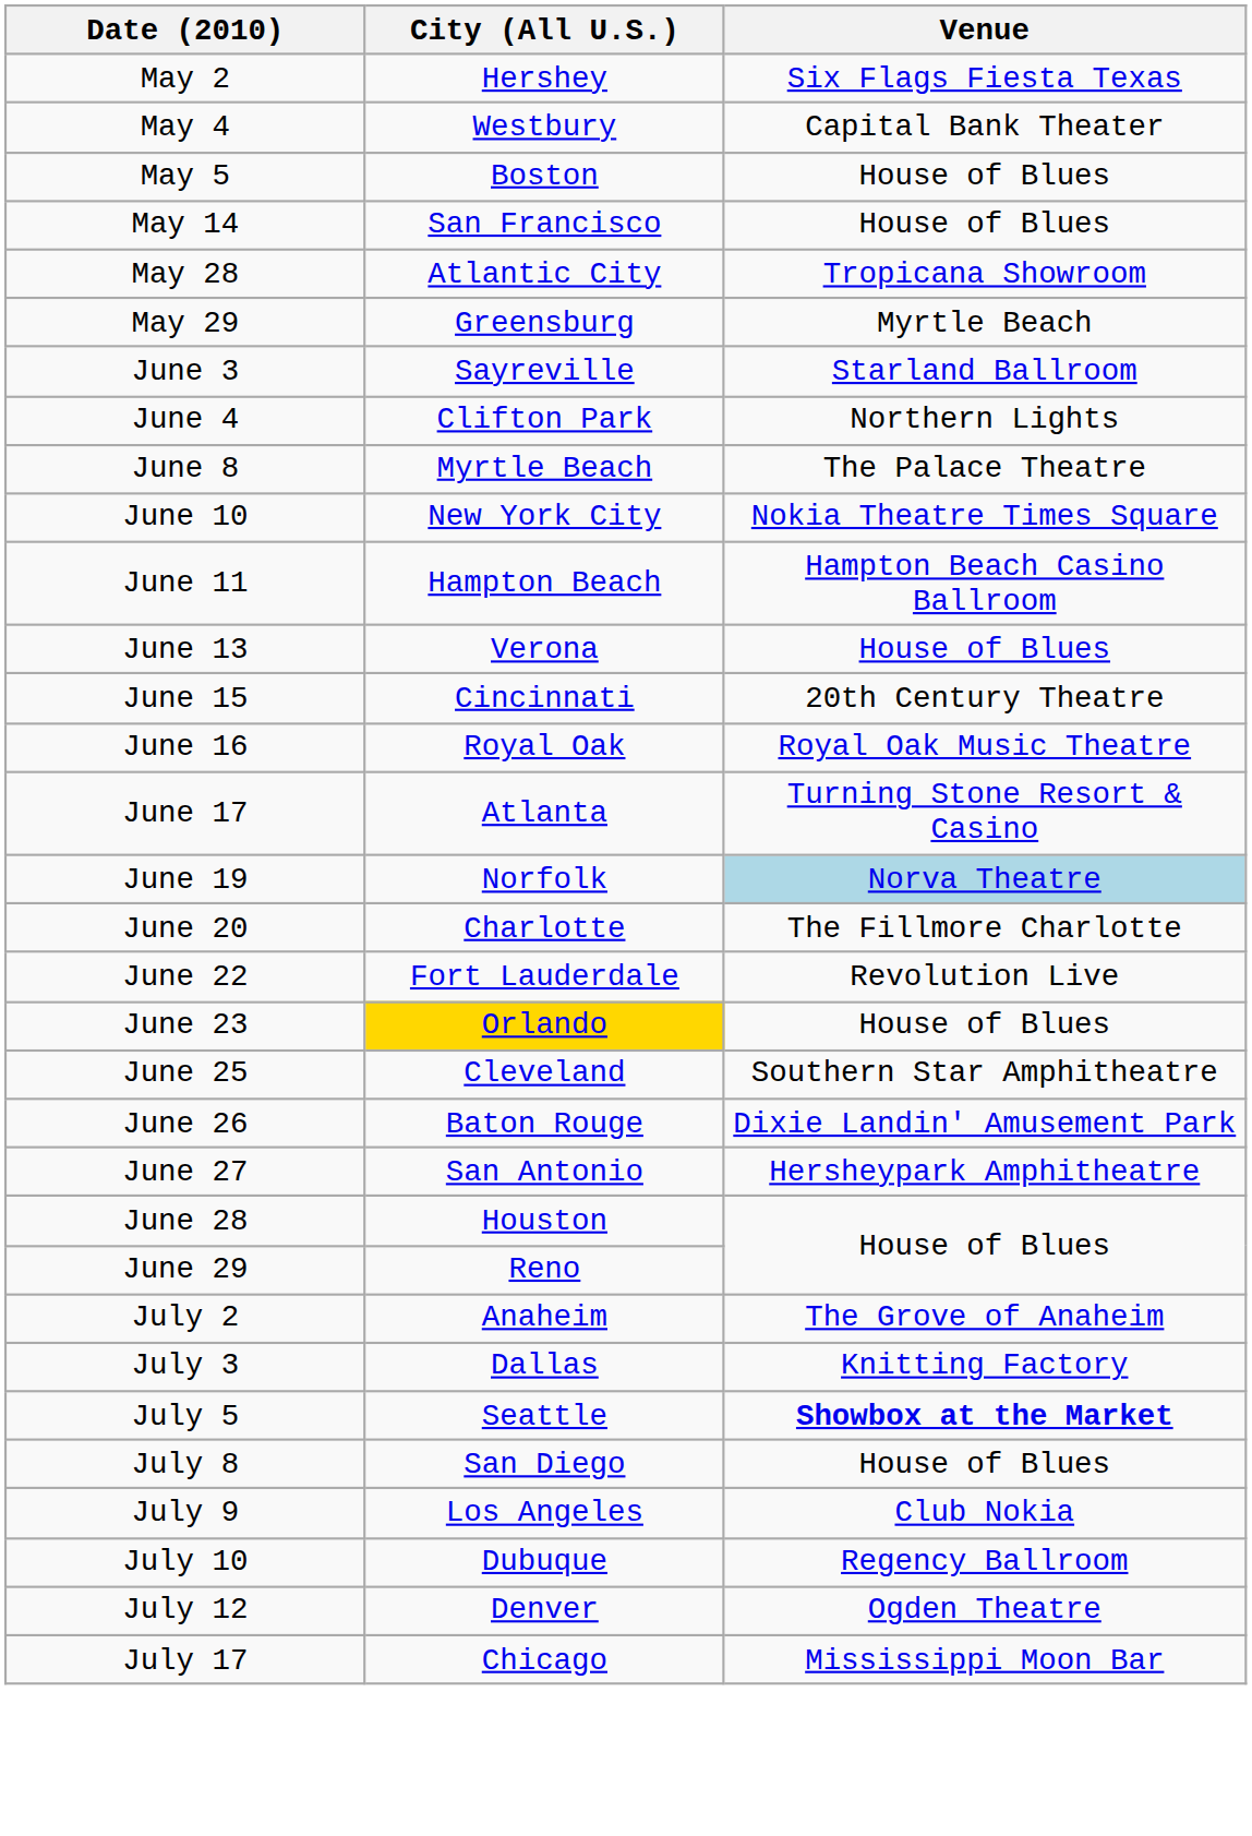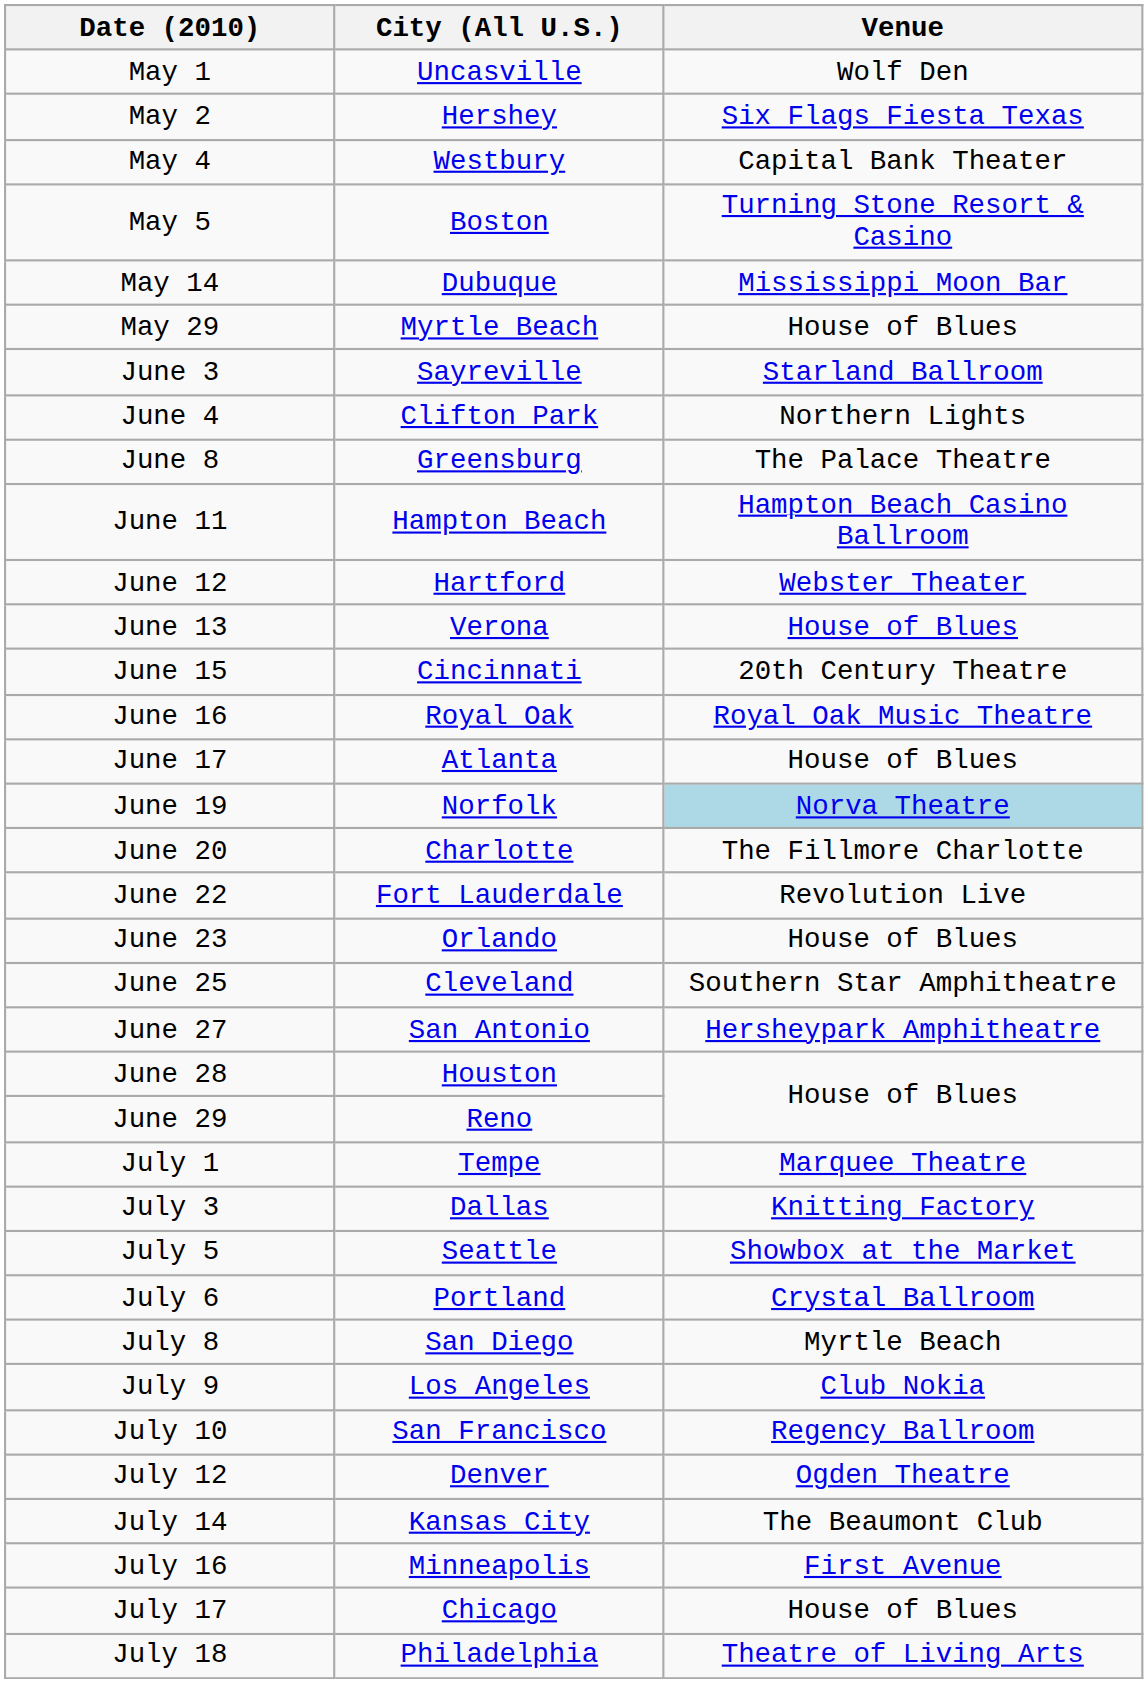 <table class="wikitable" style="text-align:center;">
 <tr>
 <th width="150">Date (2010)</th>
 <th width="150">City (All U.S.)</th>
 <th width="220">Venue</th>
+</tr>
+<tr>
+<td>May 1</td>
+<td><a href='#'>Uncasville</a></td>
+<td>Wolf Den</td>
 </tr>
 <tr>
 <td>May 2</td>
 <td><a href='#'>Hershey</a></td>
 <td><a href='#'>Six Flags Fiesta Texas</a></td>
 </tr>
 <tr>
 <td>May 4</td>
 <td><a href='#'>Westbury</a></td>
 <td>Capital Bank Theater</td>
 </tr>
 <tr>
 <td>May 5</td>
 <td><a href='#'>Boston</a></td>
-<td>House of Blues</td>
+<td><a href='#'>Turning Stone Resort & Casino</a></td>
 </tr>
 <tr>
 <td>May 14</td>
-<td><a href='#'>San Francisco</a></td>
-<td>House of Blues</td>
-</tr>
-<tr>
-<td>May 28</td>
-<td><a href='#'>Atlantic City</a></td>
-<td><a href='#'>Tropicana Showroom</a></td>
+<td><a href='#'>Dubuque</a></td>
+<td><a href='#'>Mississippi Moon Bar</a></td>
 </tr>
 <tr>
 <td>May 29</td>
-<td><a href='#'>Greensburg</a></td>
-<td>Myrtle Beach</td>
+<td><a href='#'>Myrtle Beach</a></td>
+<td>House of Blues</td>
 </tr>
 <tr>
 <td>June 3</td>
 <td><a href='#'>Sayreville</a></td>
 <td><a href='#'>Starland Ballroom</a></td>
 </tr>
 <tr>
 <td>June 4</td>
 <td><a href='#'>Clifton Park</a></td>
 <td>Northern Lights</td>
 </tr>
 <tr>
 <td>June 8</td>
-<td><a href='#'>Myrtle Beach</a></td>
+<td><a href='#'>Greensburg</a></td>
 <td>The Palace Theatre</td>
-</tr>
-<tr>
-<td>June 10</td>
-<td><a href='#'>New York City</a></td>
-<td><a href='#'>Nokia Theatre Times Square</a></td>
 </tr>
 <tr>
 <td>June 11</td>
 <td><a href='#'>Hampton Beach</a></td>
 <td><a href='#'>Hampton Beach Casino Ballroom</a></td>
+</tr>
+<tr>
+<td>June 12</td>
+<td><a href='#'>Hartford</a></td>
+<td><a href='#'>Webster Theater</a></td>
 </tr>
 <tr>
 <td>June 13</td>
 <td><a href='#'>Verona</a></td>
 <td><a href='#'>House of Blues</a></td>
 </tr>
 <tr>
 <td>June 15</td>
 <td><a href='#'>Cincinnati</a></td>
 <td>20th Century Theatre</td>
 </tr>
 <tr>
 <td>June 16</td>
 <td><a href='#'>Royal Oak</a></td>
 <td><a href='#'>Royal Oak Music Theatre</a></td>
 </tr>
 <tr>
 <td>June 17</td>
 <td><a href='#'>Atlanta</a></td>
-<td><a href='#'>Turning Stone Resort & Casino</a></td>
+<td>House of Blues</td>
 </tr>
 <tr>
 <td>June 19</td>
 <td><a href='#'>Norfolk</a></td>
 <td style="background: lightblue;"><a href='#'>Norva Theatre</a></td>
 </tr>
 <tr>
 <td>June 20</td>
 <td><a href='#'>Charlotte</a></td>
 <td>The Fillmore Charlotte</td>
 </tr>
 <tr>
 <td>June 22</td>
 <td><a href='#'>Fort Lauderdale</a></td>
 <td>Revolution Live</td>
 </tr>
 <tr>
 <td>June 23</td>
-<td style="background: gold;"><a href='#'>Orlando</a></td>
+<td><a href='#'>Orlando</a></td>
 <td>House of Blues</td>
 </tr>
 <tr>
 <td>June 25</td>
 <td><a href='#'>Cleveland</a></td>
 <td>Southern Star Amphitheatre</td>
-</tr>
-<tr>
-<td>June 26</td>
-<td><a href='#'>Baton Rouge</a></td>
-<td><a href='#'>Dixie Landin' Amusement Park</a></td>
 </tr>
 <tr>
 <td>June 27</td>
 <td><a href='#'>San Antonio</a></td>
 <td><a href='#'>Hersheypark Amphitheatre</a></td>
 </tr>
 <tr>
 <td>June 28</td>
 <td><a href='#'>Houston</a></td>
 <td rowspan="2">House of Blues</td>
 </tr>
 <tr>
 <td>June 29</td>
 <td><a href='#'>Reno</a></td>
 </tr>
 <tr>
-<td>July 2</td>
-<td><a href='#'>Anaheim</a></td>
-<td><a href='#'>The Grove of Anaheim</a></td>
+<td>July 1</td>
+<td><a href='#'>Tempe</a></td>
+<td><a href='#'>Marquee Theatre</a></td>
 </tr>
 <tr>
 <td>July 3</td>
 <td><a href='#'>Dallas</a></td>
 <td><a href='#'>Knitting Factory</a></td>
 </tr>
 <tr>
 <td>July 5</td>
 <td><a href='#'>Seattle</a></td>
-<td><strong><a href='#'>Showbox at the Market</a></strong></td>
+<td><a href='#'>Showbox at the Market</a></td>
+</tr>
+<tr>
+<td>July 6</td>
+<td><a href='#'>Portland</a></td>
+<td><a href='#'>Crystal Ballroom</a></td>
 </tr>
 <tr>
 <td>July 8</td>
 <td><a href='#'>San Diego</a></td>
-<td>House of Blues</td>
+<td>Myrtle Beach</td>
 </tr>
 <tr>
 <td>July 9</td>
 <td><a href='#'>Los Angeles</a></td>
 <td><a href='#'>Club Nokia</a></td>
 </tr>
 <tr>
 <td>July 10</td>
-<td><a href='#'>Dubuque</a></td>
+<td><a href='#'>San Francisco</a></td>
 <td><a href='#'>Regency Ballroom</a></td>
 </tr>
 <tr>
 <td>July 12</td>
 <td><a href='#'>Denver</a></td>
 <td><a href='#'>Ogden Theatre</a></td>
 </tr>
 <tr>
+<td>July 14</td>
+<td><a href='#'>Kansas City</a></td>
+<td>The Beaumont Club</td>
+</tr>
+<tr>
+<td>July 16</td>
+<td><a href='#'>Minneapolis</a></td>
+<td><a href='#'>First Avenue</a></td>
+</tr>
+<tr>
 <td>July 17</td>
 <td><a href='#'>Chicago</a></td>
-<td><a href='#'>Mississippi Moon Bar</a></td>
+<td>House of Blues</td>
+</tr>
+<tr>
+<td>July 18</td>
+<td><a href='#'>Philadelphia</a></td>
+<td><a href='#'>Theatre of Living Arts</a></td>
 </tr>
 </table>
